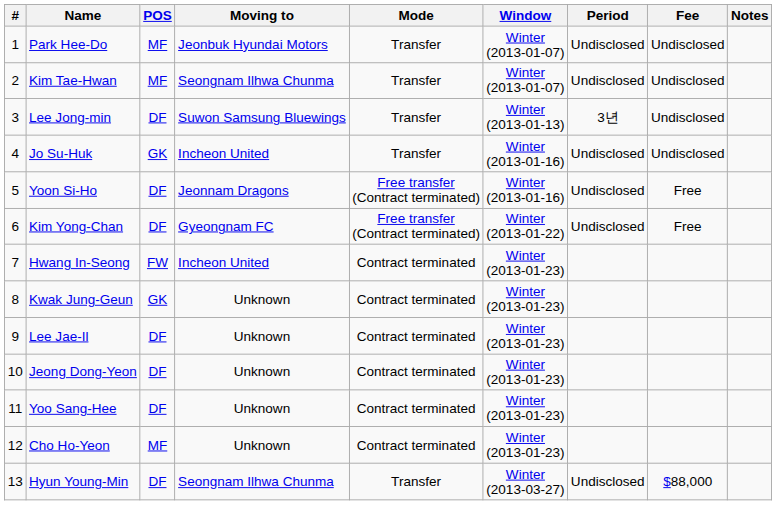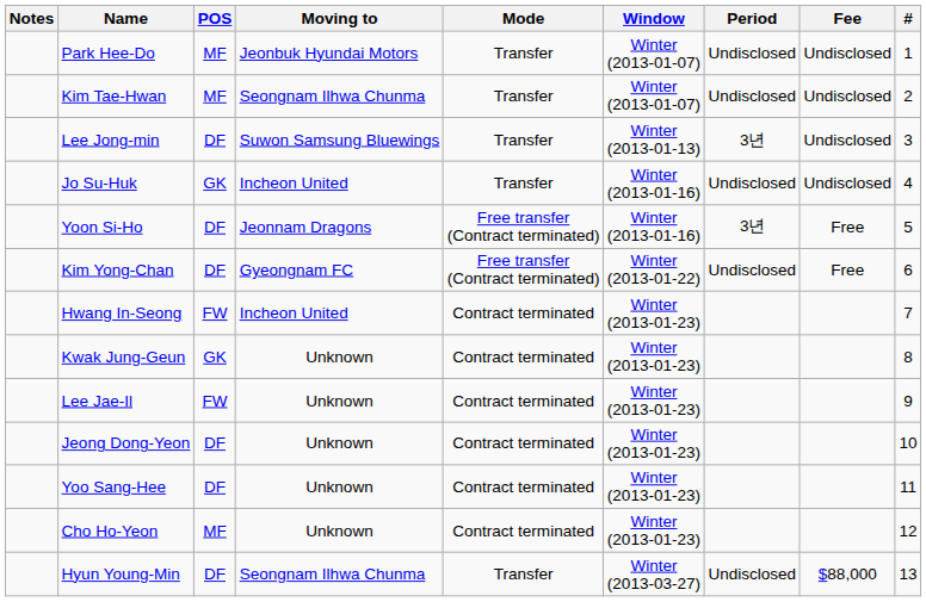 <table class="wikitable sortable" style="text-align: center; font-size:90%;">
 <tr>
-<th>#</th>
+<th>Notes</th>
 <th>Name</th>
 <th><a href='#'>POS</a></th>
 <th>Moving to</th>
 <th>Mode</th>
 <th><a href='#'>Window</a></th>
 <th>Period</th>
 <th>Fee</th>
-<th>Notes</th>
+<th>#</th>
 </tr>
 <tr>
-<td>1</td>
+<td></td>
 <td align=left> <a href='#'>Park Hee-Do</a></td>
 <td><a href='#'>MF</a></td>
 <td align=left> <a href='#'>Jeonbuk Hyundai Motors</a></td>
 <td>Transfer</td>
 <td><a href='#'>Winter</a><br>(2013-01-07)</td>
 <td>Undisclosed</td>
 <td>Undisclosed</td>
-<td></td>
+<td>1</td>
 </tr>
 <tr>
-<td>2</td>
+<td></td>
 <td align=left> <a href='#'>Kim Tae-Hwan</a></td>
 <td><a href='#'>MF</a></td>
 <td align=left> <a href='#'>Seongnam Ilhwa Chunma</a></td>
 <td>Transfer</td>
 <td><a href='#'>Winter</a><br>(2013-01-07)</td>
 <td>Undisclosed</td>
 <td>Undisclosed</td>
-<td></td>
+<td>2</td>
 </tr>
 <tr>
-<td>3</td>
+<td></td>
 <td align=left> <a href='#'>Lee Jong-min</a></td>
 <td><a href='#'>DF</a></td>
 <td align=left> <a href='#'>Suwon Samsung Bluewings</a></td>
 <td>Transfer</td>
 <td><a href='#'>Winter</a><br>(2013-01-13)</td>
 <td>3년</td>
 <td>Undisclosed</td>
-<td></td>
+<td>3</td>
 </tr>
 <tr>
-<td>4</td>
+<td></td>
 <td align=left> <a href='#'>Jo Su-Huk</a></td>
 <td><a href='#'>GK</a></td>
 <td align=left> <a href='#'>Incheon United</a></td>
 <td>Transfer</td>
 <td><a href='#'>Winter</a><br>(2013-01-16)</td>
 <td>Undisclosed</td>
 <td>Undisclosed</td>
-<td></td>
+<td>4</td>
 </tr>
 <tr>
-<td>5</td>
+<td></td>
 <td align=left> <a href='#'>Yoon Si-Ho</a></td>
 <td><a href='#'>DF</a></td>
 <td align=left> <a href='#'>Jeonnam Dragons</a></td>
 <td><a href='#'>Free transfer</a><br>(Contract terminated)</td>
 <td><a href='#'>Winter</a><br>(2013-01-16)</td>
-<td>Undisclosed</td>
+<td>3년</td>
 <td>Free</td>
-<td></td>
+<td>5</td>
 </tr>
 <tr>
-<td>6</td>
+<td></td>
 <td align=left> <a href='#'>Kim Yong-Chan</a></td>
 <td><a href='#'>DF</a></td>
 <td align=left> <a href='#'>Gyeongnam FC</a></td>
 <td><a href='#'>Free transfer</a><br>(Contract terminated)</td>
 <td><a href='#'>Winter</a><br>(2013-01-22)</td>
 <td>Undisclosed</td>
 <td>Free</td>
-<td></td>
+<td>6</td>
 </tr>
 <tr>
-<td>7</td>
+<td></td>
 <td align=left> <a href='#'>Hwang In-Seong</a></td>
 <td><a href='#'>FW</a></td>
 <td align=left> <a href='#'>Incheon United</a></td>
 <td>Contract terminated</td>
 <td><a href='#'>Winter</a><br>(2013-01-23)</td>
 <td></td>
 <td></td>
-<td></td>
+<td>7</td>
 </tr>
 <tr>
-<td>8</td>
+<td></td>
 <td align=left> <a href='#'>Kwak Jung-Geun</a></td>
 <td><a href='#'>GK</a></td>
 <td>Unknown</td>
 <td>Contract terminated</td>
 <td><a href='#'>Winter</a><br>(2013-01-23)</td>
 <td></td>
 <td></td>
-<td></td>
+<td>8</td>
 </tr>
 <tr>
-<td>9</td>
+<td></td>
 <td align=left> <a href='#'>Lee Jae-Il</a></td>
-<td><a href='#'>DF</a></td>
+<td><a href='#'>FW</a></td>
 <td>Unknown</td>
 <td>Contract terminated</td>
 <td><a href='#'>Winter</a><br>(2013-01-23)</td>
 <td></td>
 <td></td>
-<td></td>
+<td>9</td>
 </tr>
 <tr>
-<td>10</td>
+<td></td>
 <td align=left> <a href='#'>Jeong Dong-Yeon</a></td>
 <td><a href='#'>DF</a></td>
 <td>Unknown</td>
 <td>Contract terminated</td>
 <td><a href='#'>Winter</a><br>(2013-01-23)</td>
 <td></td>
 <td></td>
-<td></td>
+<td>10</td>
 </tr>
 <tr>
-<td>11</td>
+<td></td>
 <td align=left> <a href='#'>Yoo Sang-Hee</a></td>
 <td><a href='#'>DF</a></td>
 <td>Unknown</td>
 <td>Contract terminated</td>
 <td><a href='#'>Winter</a><br>(2013-01-23)</td>
 <td></td>
 <td></td>
-<td></td>
+<td>11</td>
 </tr>
 <tr>
-<td>12</td>
+<td></td>
 <td align=left> <a href='#'>Cho Ho-Yeon</a></td>
 <td><a href='#'>MF</a></td>
 <td>Unknown</td>
 <td>Contract terminated</td>
 <td><a href='#'>Winter</a><br>(2013-01-23)</td>
 <td></td>
 <td></td>
-<td></td>
+<td>12</td>
 </tr>
 <tr>
-<td>13</td>
+<td></td>
 <td align=left> <a href='#'>Hyun Young-Min</a></td>
 <td><a href='#'>DF</a></td>
 <td align=left> <a href='#'>Seongnam Ilhwa Chunma</a></td>
 <td>Transfer</td>
 <td><a href='#'>Winter</a><br>(2013-03-27)</td>
 <td>Undisclosed</td>
 <td><a href='#'>$</a>88,000</td>
-<td></td>
+<td>13</td>
 </tr>
 </table>
